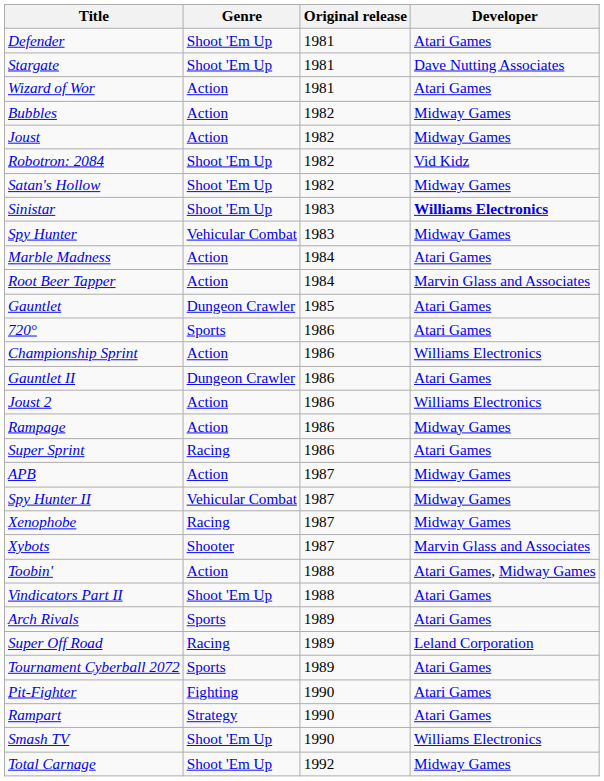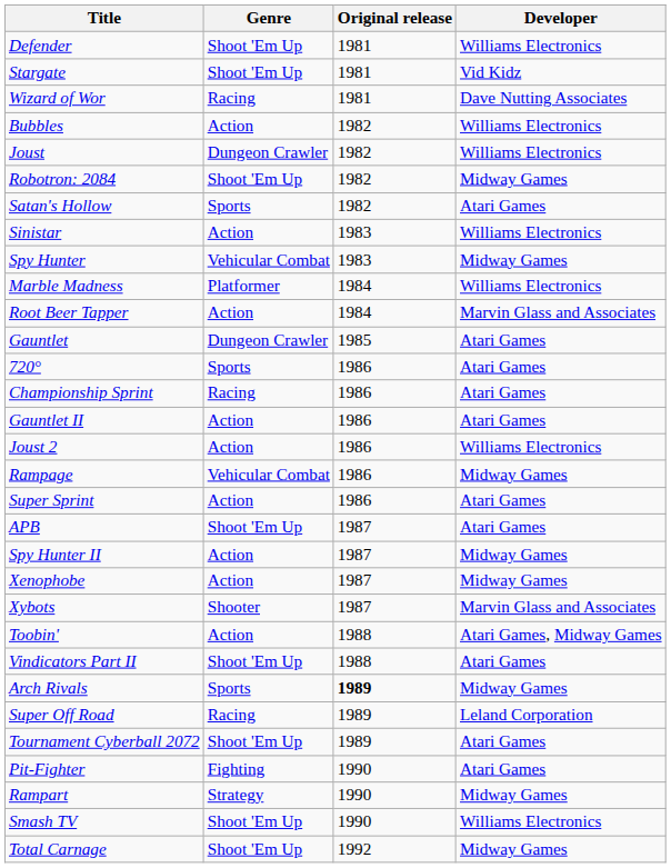 <table class="wikitable">
 <tr>
 <th>Title</th>
 <th>Genre</th>
 <th>Original release</th>
 <th>Developer</th>
 </tr>
 <tr>
 <td><em><a href='#'>Defender</a></em></td>
 <td><a href='#'>Shoot 'Em Up</a></td>
 <td>1981</td>
-<td><a href='#'>Atari Games</a></td>
+<td><a href='#'>Williams Electronics</a></td>
 </tr>
 <tr>
 <td><em><a href='#'>Stargate</a></em></td>
 <td><a href='#'>Shoot 'Em Up</a></td>
 <td>1981</td>
-<td><a href='#'>Dave Nutting Associates</a></td>
+<td><a href='#'>Vid Kidz</a></td>
 </tr>
 <tr>
 <td><em><a href='#'>Wizard of Wor</a></em></td>
-<td><a href='#'>Action</a></td>
+<td><a href='#'>Racing</a></td>
 <td>1981</td>
-<td><a href='#'>Atari Games</a></td>
+<td><a href='#'>Dave Nutting Associates</a></td>
 </tr>
 <tr>
 <td><em><a href='#'>Bubbles</a></em></td>
 <td><a href='#'>Action</a></td>
 <td>1982</td>
-<td><a href='#'>Midway Games</a></td>
+<td><a href='#'>Williams Electronics</a></td>
 </tr>
 <tr>
 <td><em><a href='#'>Joust</a></em></td>
-<td><a href='#'>Action</a></td>
+<td><a href='#'>Dungeon Crawler</a></td>
 <td>1982</td>
-<td><a href='#'>Midway Games</a></td>
+<td><a href='#'>Williams Electronics</a></td>
 </tr>
 <tr>
 <td><em><a href='#'>Robotron: 2084</a></em></td>
 <td><a href='#'>Shoot 'Em Up</a></td>
 <td>1982</td>
-<td><a href='#'>Vid Kidz</a></td>
+<td><a href='#'>Midway Games</a></td>
 </tr>
 <tr>
 <td><em><a href='#'>Satan's Hollow</a></em></td>
-<td><a href='#'>Shoot 'Em Up</a></td>
+<td><a href='#'>Sports</a></td>
 <td>1982</td>
-<td><a href='#'>Midway Games</a></td>
+<td><a href='#'>Atari Games</a></td>
 </tr>
 <tr>
 <td><em><a href='#'>Sinistar</a></em></td>
-<td><a href='#'>Shoot 'Em Up</a></td>
+<td><a href='#'>Action</a></td>
 <td>1983</td>
-<td><strong><a href='#'>Williams Electronics</a></strong></td>
+<td><a href='#'>Williams Electronics</a></td>
 </tr>
 <tr>
 <td><em><a href='#'>Spy Hunter</a></em></td>
 <td><a href='#'>Vehicular Combat</a></td>
 <td>1983</td>
 <td><a href='#'>Midway Games</a></td>
 </tr>
 <tr>
 <td><em><a href='#'>Marble Madness</a></em></td>
-<td><a href='#'>Action</a></td>
+<td><a href='#'>Platformer</a></td>
 <td>1984</td>
-<td><a href='#'>Atari Games</a></td>
+<td><a href='#'>Williams Electronics</a></td>
 </tr>
 <tr>
 <td><em><a href='#'>Root Beer Tapper</a></em></td>
 <td><a href='#'>Action</a></td>
 <td>1984</td>
 <td><a href='#'>Marvin Glass and Associates</a></td>
 </tr>
 <tr>
 <td><em><a href='#'>Gauntlet</a></em></td>
 <td><a href='#'>Dungeon Crawler</a></td>
 <td>1985</td>
 <td><a href='#'>Atari Games</a></td>
 </tr>
 <tr>
 <td><em><a href='#'>720°</a></em></td>
 <td><a href='#'>Sports</a></td>
 <td>1986</td>
 <td><a href='#'>Atari Games</a></td>
 </tr>
 <tr>
 <td><em><a href='#'>Championship Sprint</a></em></td>
-<td><a href='#'>Action</a></td>
+<td><a href='#'>Racing</a></td>
 <td>1986</td>
-<td><a href='#'>Williams Electronics</a></td>
+<td><a href='#'>Atari Games</a></td>
 </tr>
 <tr>
 <td><em><a href='#'>Gauntlet II</a></em></td>
-<td><a href='#'>Dungeon Crawler</a></td>
+<td><a href='#'>Action</a></td>
 <td>1986</td>
 <td><a href='#'>Atari Games</a></td>
 </tr>
 <tr>
 <td><em><a href='#'>Joust 2</a></em></td>
 <td><a href='#'>Action</a></td>
 <td>1986</td>
 <td><a href='#'>Williams Electronics</a></td>
 </tr>
 <tr>
 <td><em><a href='#'>Rampage</a></em></td>
-<td><a href='#'>Action</a></td>
+<td><a href='#'>Vehicular Combat</a></td>
 <td>1986</td>
 <td><a href='#'>Midway Games</a></td>
 </tr>
 <tr>
 <td><em><a href='#'>Super Sprint</a></em></td>
-<td><a href='#'>Racing</a></td>
+<td><a href='#'>Action</a></td>
 <td>1986</td>
 <td><a href='#'>Atari Games</a></td>
 </tr>
 <tr>
 <td><em><a href='#'>APB</a></em></td>
+<td><a href='#'>Shoot 'Em Up</a></td>
+<td>1987</td>
+<td><a href='#'>Atari Games</a></td>
+</tr>
+<tr>
+<td><em><a href='#'>Spy Hunter II</a></em></td>
 <td><a href='#'>Action</a></td>
 <td>1987</td>
 <td><a href='#'>Midway Games</a></td>
 </tr>
 <tr>
-<td><em><a href='#'>Spy Hunter II</a></em></td>
-<td><a href='#'>Vehicular Combat</a></td>
-<td>1987</td>
-<td><a href='#'>Midway Games</a></td>
-</tr>
-<tr>
 <td><em><a href='#'>Xenophobe</a></em></td>
-<td><a href='#'>Racing</a></td>
+<td><a href='#'>Action</a></td>
 <td>1987</td>
 <td><a href='#'>Midway Games</a></td>
 </tr>
 <tr>
 <td><em><a href='#'>Xybots</a></em></td>
 <td><a href='#'>Shooter</a></td>
 <td>1987</td>
 <td><a href='#'>Marvin Glass and Associates</a></td>
 </tr>
 <tr>
 <td><em><a href='#'>Toobin'</a></em></td>
 <td><a href='#'>Action</a></td>
 <td>1988</td>
 <td><a href='#'>Atari Games</a>, <a href='#'>Midway Games</a></td>
 </tr>
 <tr>
 <td><em><a href='#'>Vindicators Part II</a></em></td>
 <td><a href='#'>Shoot 'Em Up</a></td>
 <td>1988</td>
 <td><a href='#'>Atari Games</a></td>
 </tr>
 <tr>
 <td><em><a href='#'>Arch Rivals</a></em></td>
 <td><a href='#'>Sports</a></td>
-<td>1989</td>
-<td><a href='#'>Atari Games</a></td>
+<td><strong>1989</strong></td>
+<td><a href='#'>Midway Games</a></td>
 </tr>
 <tr>
 <td><em><a href='#'>Super Off Road</a></em></td>
 <td><a href='#'>Racing</a></td>
 <td>1989</td>
 <td><a href='#'>Leland Corporation</a></td>
 </tr>
 <tr>
 <td><em><a href='#'>Tournament Cyberball 2072</a></em></td>
-<td><a href='#'>Sports</a></td>
+<td><a href='#'>Shoot 'Em Up</a></td>
 <td>1989</td>
 <td><a href='#'>Atari Games</a></td>
 </tr>
 <tr>
 <td><em><a href='#'>Pit-Fighter</a></em></td>
 <td><a href='#'>Fighting</a></td>
 <td>1990</td>
 <td><a href='#'>Atari Games</a></td>
 </tr>
 <tr>
 <td><em><a href='#'>Rampart</a></em></td>
 <td><a href='#'>Strategy</a></td>
 <td>1990</td>
-<td><a href='#'>Atari Games</a></td>
+<td><a href='#'>Midway Games</a></td>
 </tr>
 <tr>
 <td><em><a href='#'>Smash TV</a></em></td>
 <td><a href='#'>Shoot 'Em Up</a></td>
 <td>1990</td>
 <td><a href='#'>Williams Electronics</a></td>
 </tr>
 <tr>
 <td><em><a href='#'>Total Carnage</a></em></td>
 <td><a href='#'>Shoot 'Em Up</a></td>
 <td>1992</td>
 <td><a href='#'>Midway Games</a></td>
 </tr>
 </table>
